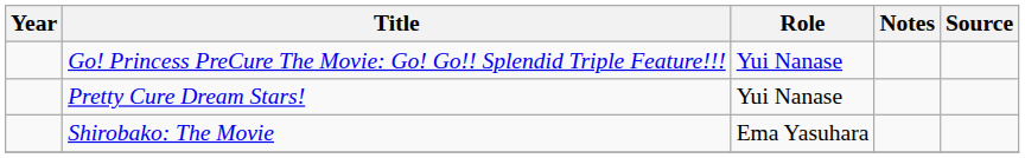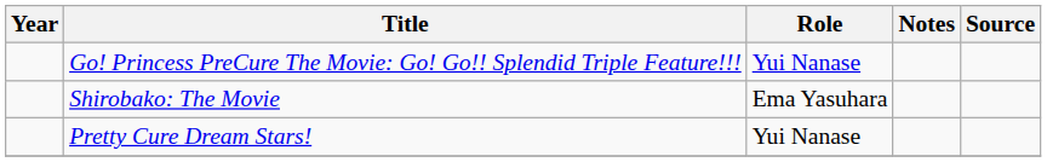 <table class="wikitable sortable plainrowheaders">
 <tr>
 <th>Year</th>
 <th>Title</th>
 <th>Role</th>
 <th class="unsortable">Notes</th>
 <th class="unsortable">Source</th>
 </tr>
 <tr>
 <td></td>
 <td><em><a href='#'>Go! Princess PreCure The Movie: Go! Go!! Splendid Triple Feature!!!</a></em></td>
 <td><a href='#'>Yui Nanase</a></td>
 <td></td>
 <td></td>
 </tr>
 <tr>
 <td></td>
+<td><em><a href='#'>Shirobako: The Movie</a></em></td>
+<td>Ema Yasuhara</td>
+<td></td>
+<td></td>
+</tr>
+<tr>
+<td></td>
 <td><em><a href='#'>Pretty Cure Dream Stars!</a></em></td>
 <td>Yui Nanase</td>
 <td></td>
 <td></td>
 </tr>
 <tr>
-<td></td>
-<td><em><a href='#'>Shirobako: The Movie</a></em></td>
-<td>Ema Yasuhara</td>
-<td></td>
-<td></td>
-</tr>
-<tr>
 </tr>
 </table>
